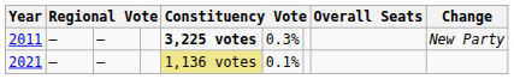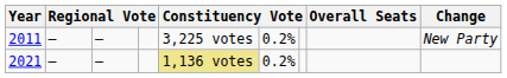 <table class="wikitable">
 <tr>
 <th>Year</th>
 <th colspan="3">Regional Vote</th>
 <th colspan="3">Constituency Vote</th>
 <th>Overall Seats</th>
 <th>Change</th>
 </tr>
 <tr>
 <td><a href='#'>2011</a></td>
 <td>–</td>
 <td>–</td>
 <td></td>
-<td><strong>3,225 votes</strong></td>
-<td>0.3%</td>
+<td>3,225 votes</td>
+<td>0.2%</td>
 <td></td>
 <td></td>
 <td><em>New Party</em></td>
 </tr>
 <tr>
 <td><a href='#'>2021</a></td>
 <td>–</td>
 <td>–</td>
 <td></td>
 <td style="background: khaki;">1,136 votes</td>
-<td>0.1%</td>
+<td>0.2%</td>
 <td></td>
 <td></td>
 <td></td>
 </tr>
 </table>
